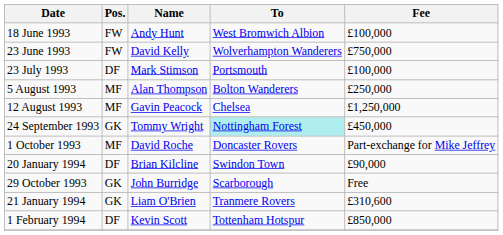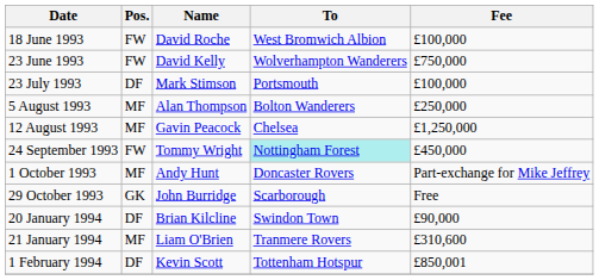 <table class="wikitable">
 <tr>
 <th>Date</th>
 <th>Pos.</th>
 <th>Name</th>
 <th>To</th>
 <th>Fee</th>
 </tr>
 <tr>
 <td>18 June 1993</td>
 <td>FW</td>
-<td> <a href='#'>Andy Hunt</a></td>
+<td> <a href='#'>David Roche</a></td>
 <td> <a href='#'>West Bromwich Albion</a></td>
 <td>£100,000</td>
 </tr>
 <tr>
 <td>23 June 1993</td>
 <td>FW</td>
 <td> <a href='#'>David Kelly</a></td>
 <td> <a href='#'>Wolverhampton Wanderers</a></td>
 <td>£750,000</td>
 </tr>
 <tr>
 <td>23 July 1993</td>
 <td>DF</td>
 <td> <a href='#'>Mark Stimson</a></td>
 <td> <a href='#'>Portsmouth</a></td>
 <td>£100,000</td>
 </tr>
 <tr>
 <td>5 August 1993</td>
 <td>MF</td>
 <td> <a href='#'>Alan Thompson</a></td>
 <td> <a href='#'>Bolton Wanderers</a></td>
 <td>£250,000</td>
 </tr>
 <tr>
 <td>12 August 1993</td>
 <td>MF</td>
 <td> <a href='#'>Gavin Peacock</a></td>
 <td> <a href='#'>Chelsea</a></td>
 <td>£1,250,000</td>
 </tr>
 <tr>
 <td>24 September 1993</td>
-<td>GK</td>
+<td>FW</td>
 <td> <a href='#'>Tommy Wright</a></td>
 <td style="background: paleturquoise;"> <a href='#'>Nottingham Forest</a></td>
 <td>£450,000</td>
 </tr>
 <tr>
 <td>1 October 1993</td>
 <td>MF</td>
-<td> <a href='#'>David Roche</a></td>
+<td> <a href='#'>Andy Hunt</a></td>
 <td> <a href='#'>Doncaster Rovers</a></td>
 <td>Part-exchange for <a href='#'>Mike Jeffrey</a></td>
+</tr>
+<tr>
+<td>29 October 1993</td>
+<td>GK</td>
+<td> <a href='#'>John Burridge</a></td>
+<td> <a href='#'>Scarborough</a></td>
+<td>Free </td>
 </tr>
 <tr>
 <td>20 January 1994</td>
 <td>DF</td>
 <td> <a href='#'>Brian Kilcline</a></td>
 <td> <a href='#'>Swindon Town</a></td>
 <td>£90,000</td>
 </tr>
 <tr>
-<td>29 October 1993</td>
-<td>GK</td>
-<td> <a href='#'>John Burridge</a></td>
-<td> <a href='#'>Scarborough</a></td>
-<td>Free </td>
-</tr>
-<tr>
 <td>21 January 1994</td>
-<td>GK</td>
+<td>MF</td>
 <td> <a href='#'>Liam O'Brien</a></td>
 <td> <a href='#'>Tranmere Rovers</a></td>
 <td>£310,600</td>
 </tr>
 <tr>
 <td>1 February 1994</td>
 <td>DF</td>
 <td> <a href='#'>Kevin Scott</a></td>
 <td> <a href='#'>Tottenham Hotspur</a></td>
-<td>£850,000</td>
+<td>£850,001</td>
 </tr>
 <tr>
 </tr>
 </table>
